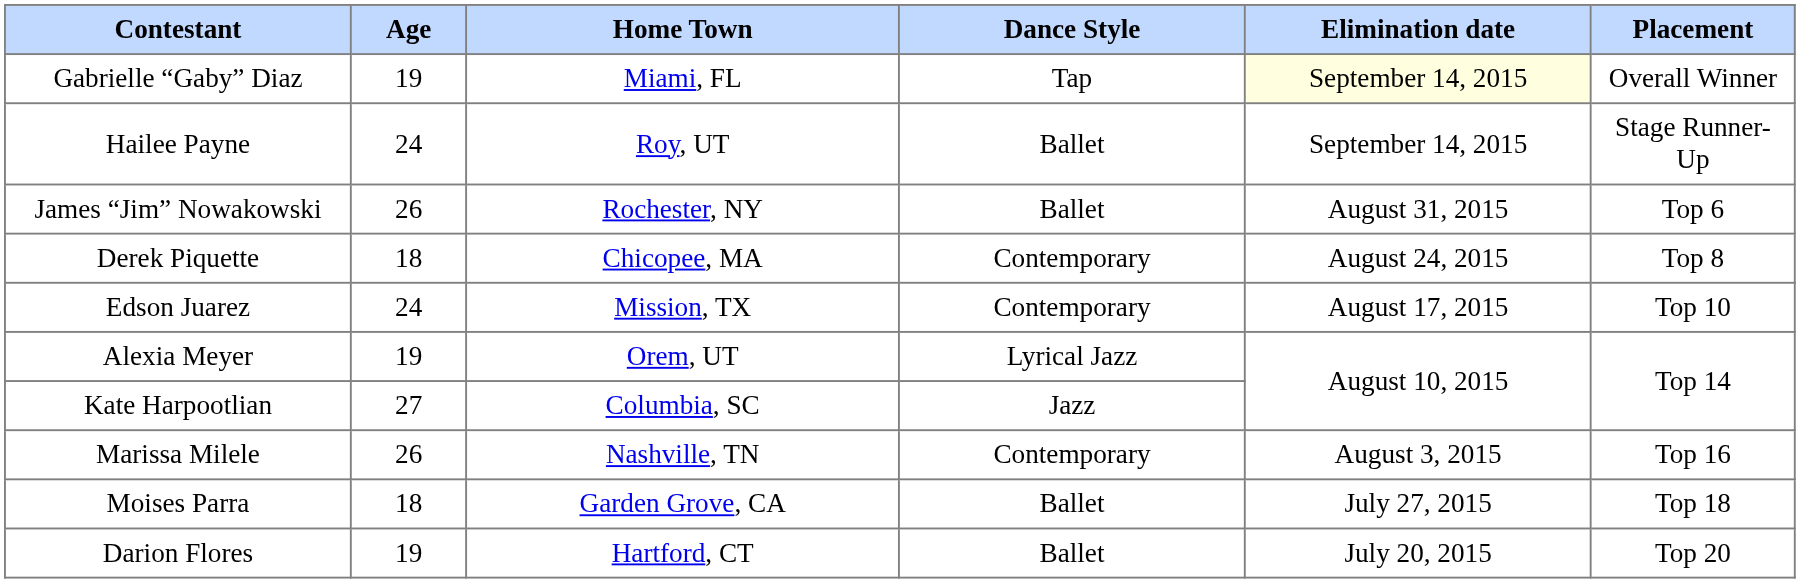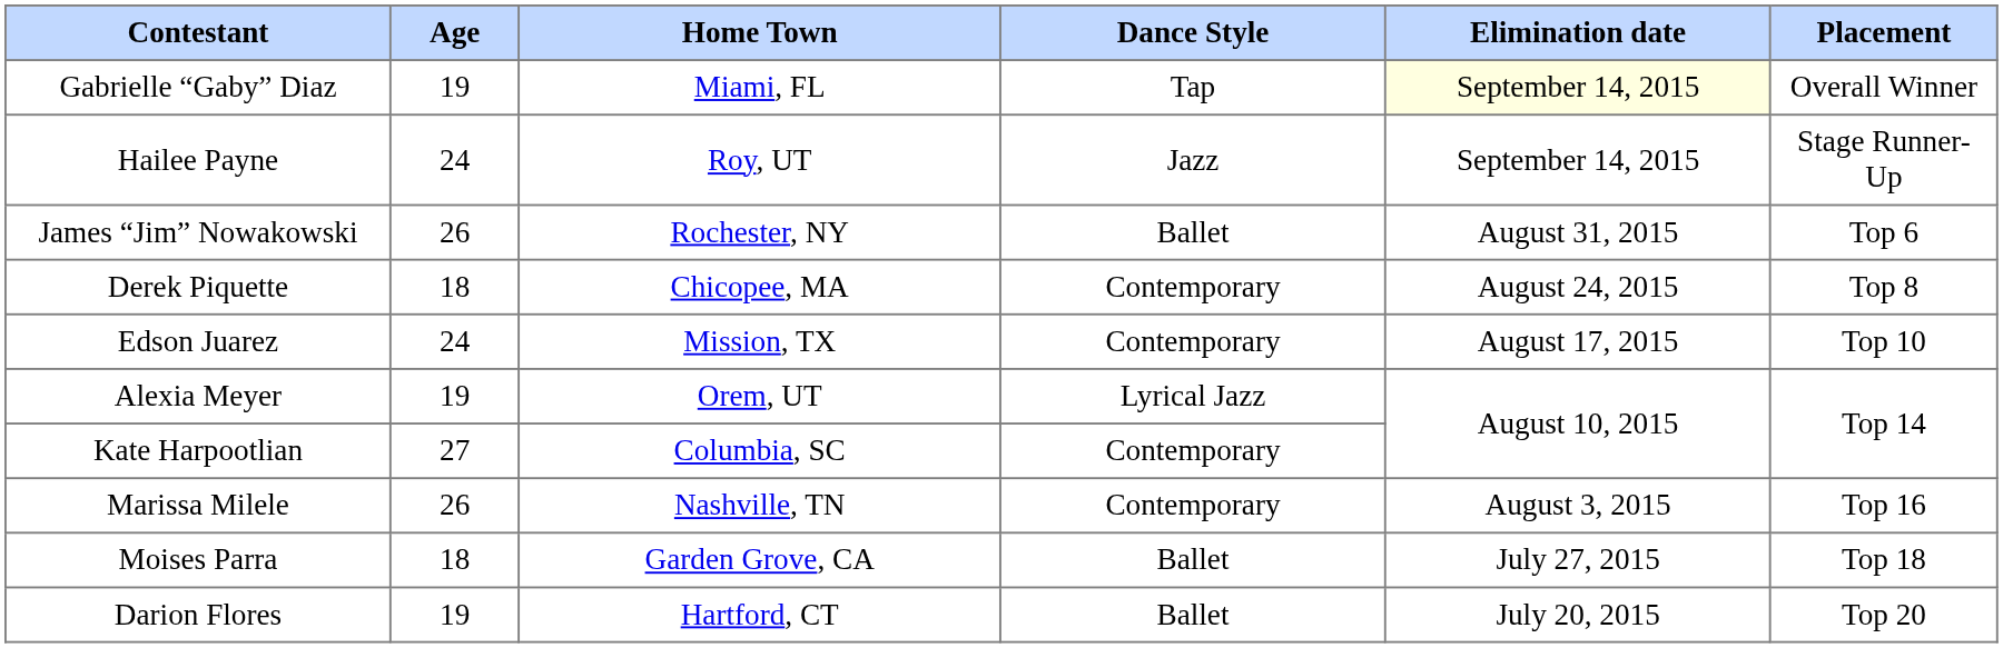 <table border="1" cellpadding="4" cellspacing="0" style="text-align:center; font-size:90%; border-collapse:collapse; width:75%;">
 <tr style="background:#C1D8FF;">
 <th style="width:12%;">Contestant</th>
 <th style="width:4%; text-align:center;">Age</th>
 <th style="width:15%;">Home Town</th>
 <th style="width:12%;">Dance Style</th>
 <th style="width:12%;">Elimination date</th>
 <th style="width:6%;">Placement</th>
 </tr>
 <tr>
 <td>Gabrielle “Gaby” Diaz</td>
 <td>19</td>
 <td><a href='#'>Miami</a>, FL</td>
 <td>Tap</td>
 <td style="background: lightyellow;">September 14, 2015</td>
 <td>Overall Winner</td>
 </tr>
 <tr>
 <td>Hailee Payne</td>
 <td>24</td>
 <td><a href='#'>Roy</a>, UT</td>
-<td>Ballet</td>
+<td>Jazz</td>
 <td>September 14, 2015</td>
 <td>Stage Runner-Up</td>
 </tr>
 <tr>
 <td>James “Jim” Nowakowski</td>
 <td>26</td>
 <td><a href='#'>Rochester</a>, NY</td>
 <td>Ballet</td>
 <td>August 31, 2015</td>
 <td>Top 6</td>
 </tr>
 <tr>
 <td>Derek Piquette</td>
 <td>18</td>
 <td><a href='#'>Chicopee</a>, MA</td>
 <td>Contemporary</td>
 <td>August 24, 2015</td>
 <td>Top 8</td>
 </tr>
 <tr>
 <td>Edson Juarez</td>
 <td>24</td>
 <td><a href='#'>Mission</a>, TX</td>
 <td>Contemporary</td>
 <td>August 17, 2015</td>
 <td>Top 10</td>
 </tr>
 <tr>
 <td>Alexia Meyer</td>
 <td>19</td>
 <td><a href='#'>Orem</a>, UT</td>
 <td>Lyrical Jazz</td>
 <td rowspan="2">August 10, 2015</td>
 <td rowspan="2">Top 14</td>
 </tr>
 <tr>
 <td>Kate Harpootlian</td>
 <td>27</td>
 <td><a href='#'>Columbia</a>, SC</td>
-<td>Jazz</td>
+<td>Contemporary</td>
 </tr>
 <tr>
 <td>Marissa Milele</td>
 <td>26</td>
 <td><a href='#'>Nashville</a>, TN</td>
 <td>Contemporary</td>
 <td>August 3, 2015</td>
 <td>Top 16</td>
 </tr>
 <tr>
 <td>Moises Parra</td>
 <td>18</td>
 <td><a href='#'>Garden Grove</a>, CA</td>
 <td>Ballet</td>
 <td>July 27, 2015</td>
 <td>Top 18</td>
 </tr>
 <tr>
 <td>Darion Flores</td>
 <td>19</td>
 <td><a href='#'>Hartford</a>, CT</td>
 <td>Ballet</td>
 <td>July 20, 2015</td>
 <td>Top 20</td>
 </tr>
 </table>
